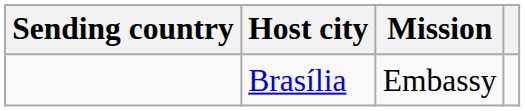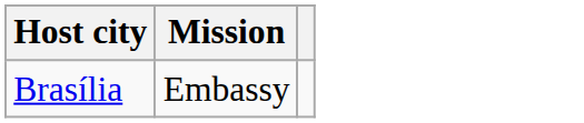 <table class=wikitable>
 <tr>
-<th>Sending country</th>
 <th>Host city</th>
 <th>Mission</th>
 <th></th>
 </tr>
 <tr>
-<td></td>
 <td><a href='#'>Brasília</a></td>
 <td>Embassy</td>
 <td></td>
 </tr>
 </table>
